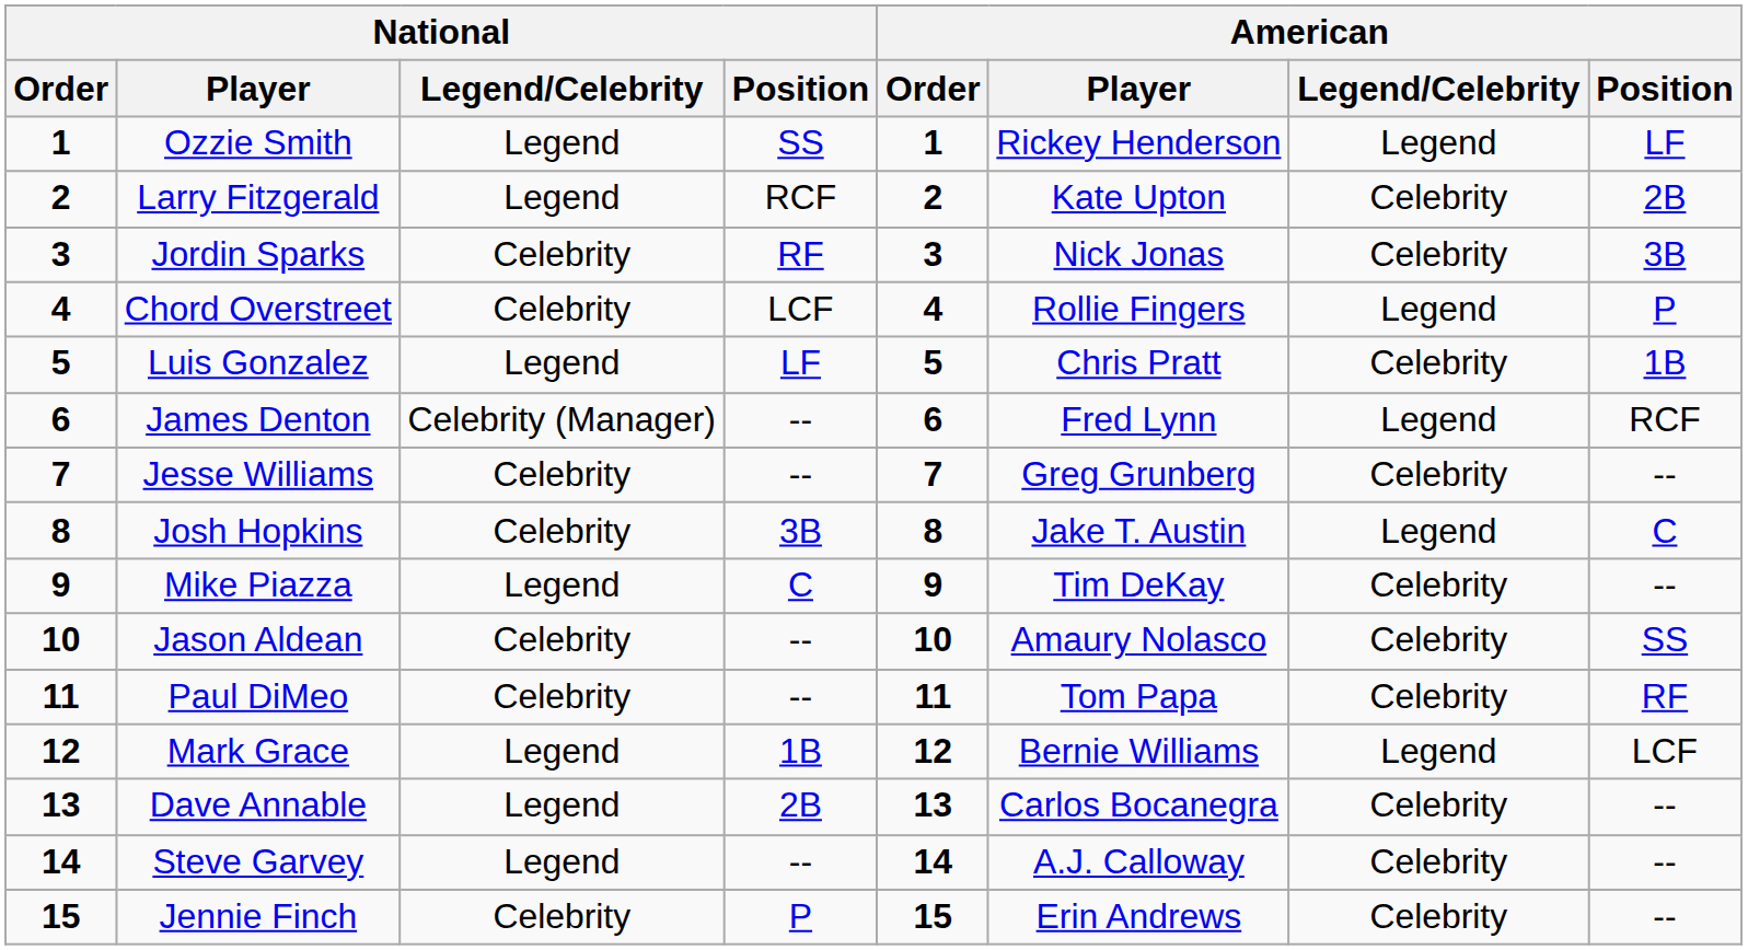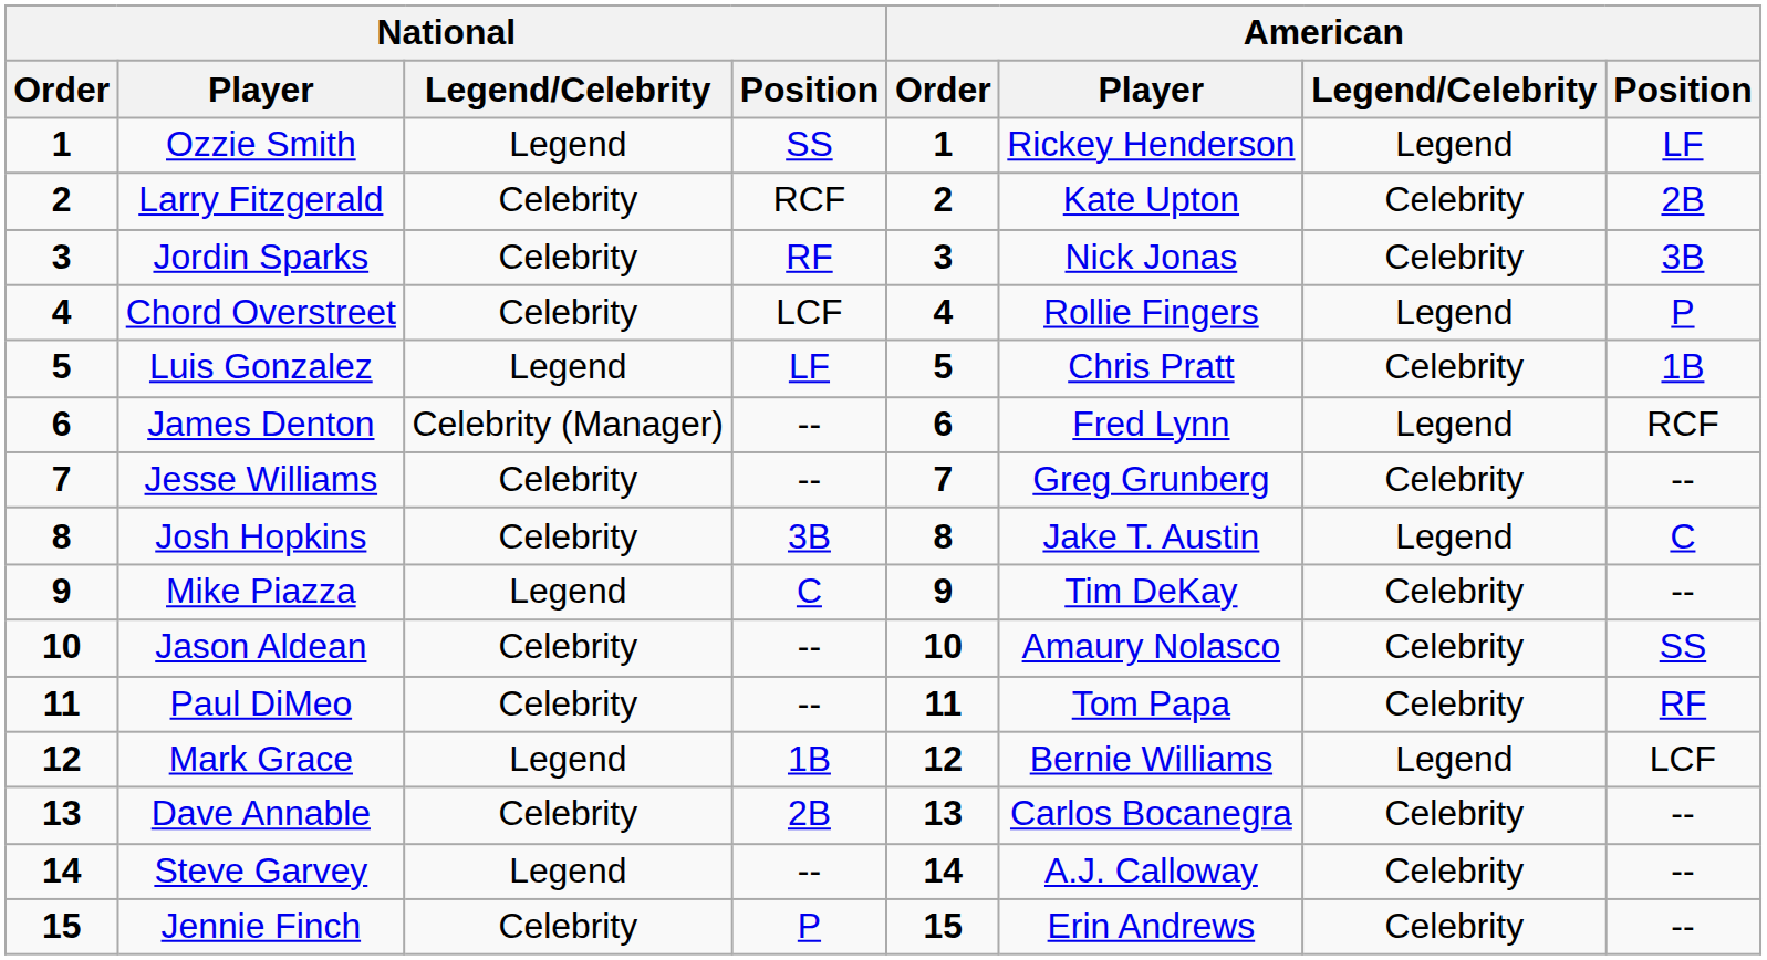 <table class="wikitable" style="text-align:center;">
 <tr>
 <th colspan="4">National</th>
 <th colspan="4">American</th>
 </tr>
 <tr>
 <th>Order</th>
 <th>Player</th>
 <th>Legend/Celebrity</th>
 <th>Position</th>
 <th>Order</th>
 <th>Player</th>
 <th>Legend/Celebrity</th>
 <th>Position</th>
 </tr>
 <tr>
 <td><strong>1</strong></td>
 <td><a href='#'>Ozzie Smith</a></td>
 <td>Legend</td>
 <td><a href='#'>SS</a></td>
 <td><strong>1</strong></td>
 <td><a href='#'>Rickey Henderson</a></td>
 <td>Legend</td>
 <td><a href='#'>LF</a></td>
 </tr>
 <tr>
 <td><strong>2</strong></td>
 <td><a href='#'>Larry Fitzgerald</a></td>
-<td>Legend</td>
+<td>Celebrity</td>
 <td>RCF</td>
 <td><strong>2</strong></td>
 <td><a href='#'>Kate Upton</a></td>
 <td>Celebrity</td>
 <td><a href='#'>2B</a></td>
 </tr>
 <tr>
 <td><strong>3</strong></td>
 <td><a href='#'>Jordin Sparks</a></td>
 <td>Celebrity</td>
 <td><a href='#'>RF</a></td>
 <td><strong>3</strong></td>
 <td><a href='#'>Nick Jonas</a></td>
 <td>Celebrity</td>
 <td><a href='#'>3B</a></td>
 </tr>
 <tr>
 <td><strong>4</strong></td>
 <td><a href='#'>Chord Overstreet</a></td>
 <td>Celebrity</td>
 <td>LCF</td>
 <td><strong>4</strong></td>
 <td><a href='#'>Rollie Fingers</a></td>
 <td>Legend</td>
 <td><a href='#'>P</a></td>
 </tr>
 <tr>
 <td><strong>5</strong></td>
 <td><a href='#'>Luis Gonzalez</a></td>
 <td>Legend</td>
 <td><a href='#'>LF</a></td>
 <td><strong>5</strong></td>
 <td><a href='#'>Chris Pratt</a></td>
 <td>Celebrity</td>
 <td><a href='#'>1B</a></td>
 </tr>
 <tr>
 <td><strong>6</strong></td>
 <td><a href='#'>James Denton</a></td>
 <td>Celebrity (Manager)</td>
 <td>--</td>
 <td><strong>6</strong></td>
 <td><a href='#'>Fred Lynn</a></td>
 <td>Legend</td>
 <td>RCF</td>
 </tr>
 <tr>
 <td><strong>7</strong></td>
 <td><a href='#'>Jesse Williams</a></td>
 <td>Celebrity</td>
 <td>--</td>
 <td><strong>7</strong></td>
 <td><a href='#'>Greg Grunberg</a></td>
 <td>Celebrity</td>
 <td>--</td>
 </tr>
 <tr>
 <td><strong>8</strong></td>
 <td><a href='#'>Josh Hopkins</a></td>
 <td>Celebrity</td>
 <td><a href='#'>3B</a></td>
 <td><strong>8</strong></td>
 <td><a href='#'>Jake T. Austin</a></td>
 <td>Legend</td>
 <td><a href='#'>C</a></td>
 </tr>
 <tr>
 <td><strong>9</strong></td>
 <td><a href='#'>Mike Piazza</a></td>
 <td>Legend</td>
 <td><a href='#'>C</a></td>
 <td><strong>9</strong></td>
 <td><a href='#'>Tim DeKay</a></td>
 <td>Celebrity</td>
 <td>--</td>
 </tr>
 <tr>
 <td><strong>10</strong></td>
 <td><a href='#'>Jason Aldean</a></td>
 <td>Celebrity</td>
 <td>--</td>
 <td><strong>10</strong></td>
 <td><a href='#'>Amaury Nolasco</a></td>
 <td>Celebrity</td>
 <td><a href='#'>SS</a></td>
 </tr>
 <tr>
 <td><strong>11</strong></td>
 <td><a href='#'>Paul DiMeo</a></td>
 <td>Celebrity</td>
 <td>--</td>
 <td><strong>11</strong></td>
 <td><a href='#'>Tom Papa</a></td>
 <td>Celebrity</td>
 <td><a href='#'>RF</a></td>
 </tr>
 <tr>
 <td><strong>12</strong></td>
 <td><a href='#'>Mark Grace</a></td>
 <td>Legend</td>
 <td><a href='#'>1B</a></td>
 <td><strong>12</strong></td>
 <td><a href='#'>Bernie Williams</a></td>
 <td>Legend</td>
 <td>LCF</td>
 </tr>
 <tr>
 <td><strong>13</strong></td>
 <td><a href='#'>Dave Annable</a></td>
-<td>Legend</td>
+<td>Celebrity</td>
 <td><a href='#'>2B</a></td>
 <td><strong>13</strong></td>
 <td><a href='#'>Carlos Bocanegra</a></td>
 <td>Celebrity</td>
 <td>--</td>
 </tr>
 <tr>
 <td><strong>14</strong></td>
 <td><a href='#'>Steve Garvey</a></td>
 <td>Legend</td>
 <td>--</td>
 <td><strong>14</strong></td>
 <td><a href='#'>A.J. Calloway</a></td>
 <td>Celebrity</td>
 <td>--</td>
 </tr>
 <tr>
 <td><strong>15</strong></td>
 <td><a href='#'>Jennie Finch</a></td>
 <td>Celebrity</td>
 <td><a href='#'>P</a></td>
 <td><strong>15</strong></td>
 <td><a href='#'>Erin Andrews</a></td>
 <td>Celebrity</td>
 <td>--</td>
 </tr>
 </table>
